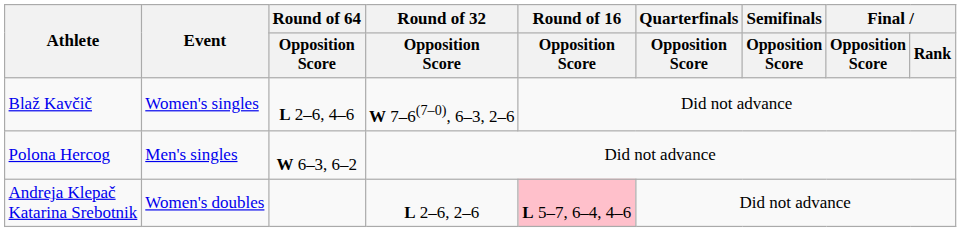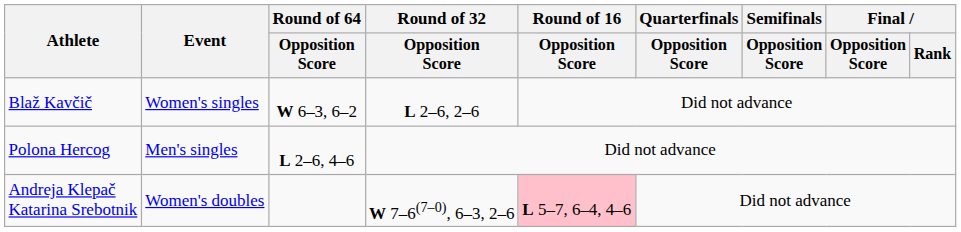 <table class=wikitable style="font-size:90%">
 <tr>
 <th rowspan="2">Athlete</th>
 <th rowspan="2">Event</th>
 <th>Round of 64</th>
 <th>Round of 32</th>
 <th>Round of 16</th>
 <th>Quarterfinals</th>
 <th>Semifinals</th>
 <th colspan=2>Final / </th>
 </tr>
 <tr style="font-size:95%">
 <th>Opposition<br>Score</th>
 <th>Opposition<br>Score</th>
 <th>Opposition<br>Score</th>
 <th>Opposition<br>Score</th>
 <th>Opposition<br>Score</th>
 <th>Opposition<br>Score</th>
 <th>Rank</th>
 </tr>
 <tr align=center>
 <td align=left><a href='#'>Blaž Kavčič</a></td>
 <td align=left><a href='#'>Women's singles</a></td>
-<td><br> <strong>L</strong> 2–6, 4–6</td>
-<td><br><strong>W</strong> 7–6<sup>(7–0)</sup>, 6–3, 2–6</td>
+<td><br><strong>W</strong> 6–3, 6–2</td>
+<td><br><strong>L</strong> 2–6, 2–6</td>
 <td colspan=5>Did not advance</td>
 </tr>
 <tr align=center>
 <td align=left><a href='#'>Polona Hercog</a></td>
 <td align=left><a href='#'>Men's singles</a></td>
-<td><br><strong>W</strong> 6–3, 6–2</td>
+<td><br> <strong>L</strong> 2–6, 4–6</td>
 <td colspan=6>Did not advance</td>
 </tr>
 <tr align=center>
 <td align=left><a href='#'>Andreja Klepač</a><br><a href='#'>Katarina Srebotnik</a></td>
 <td align=left><a href='#'>Women's doubles</a></td>
 <td></td>
-<td><br><strong>L</strong> 2–6, 2–6</td>
+<td><br><strong>W</strong> 7–6<sup>(7–0)</sup>, 6–3, 2–6</td>
 <td style="background: pink;"><br><strong>L</strong> 5–7, 6–4, 4–6</td>
 <td colspan=4>Did not advance</td>
 </tr>
 </table>
